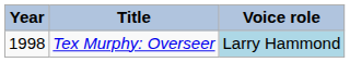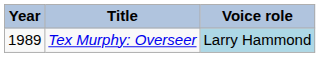 <table class="wikitable">
 <tr>
 <th style="background:#B0C4DE;">Year</th>
 <th style="background:#B0C4DE;">Title</th>
 <th style="background:#B0C4DE;">Voice role</th>
 </tr>
 <tr>
-<td>1998</td>
+<td>1989</td>
 <td><em><a href='#'>Tex Murphy: Overseer</a></em></td>
 <td style="background: lightblue;">Larry Hammond</td>
 </tr>
 </table>
